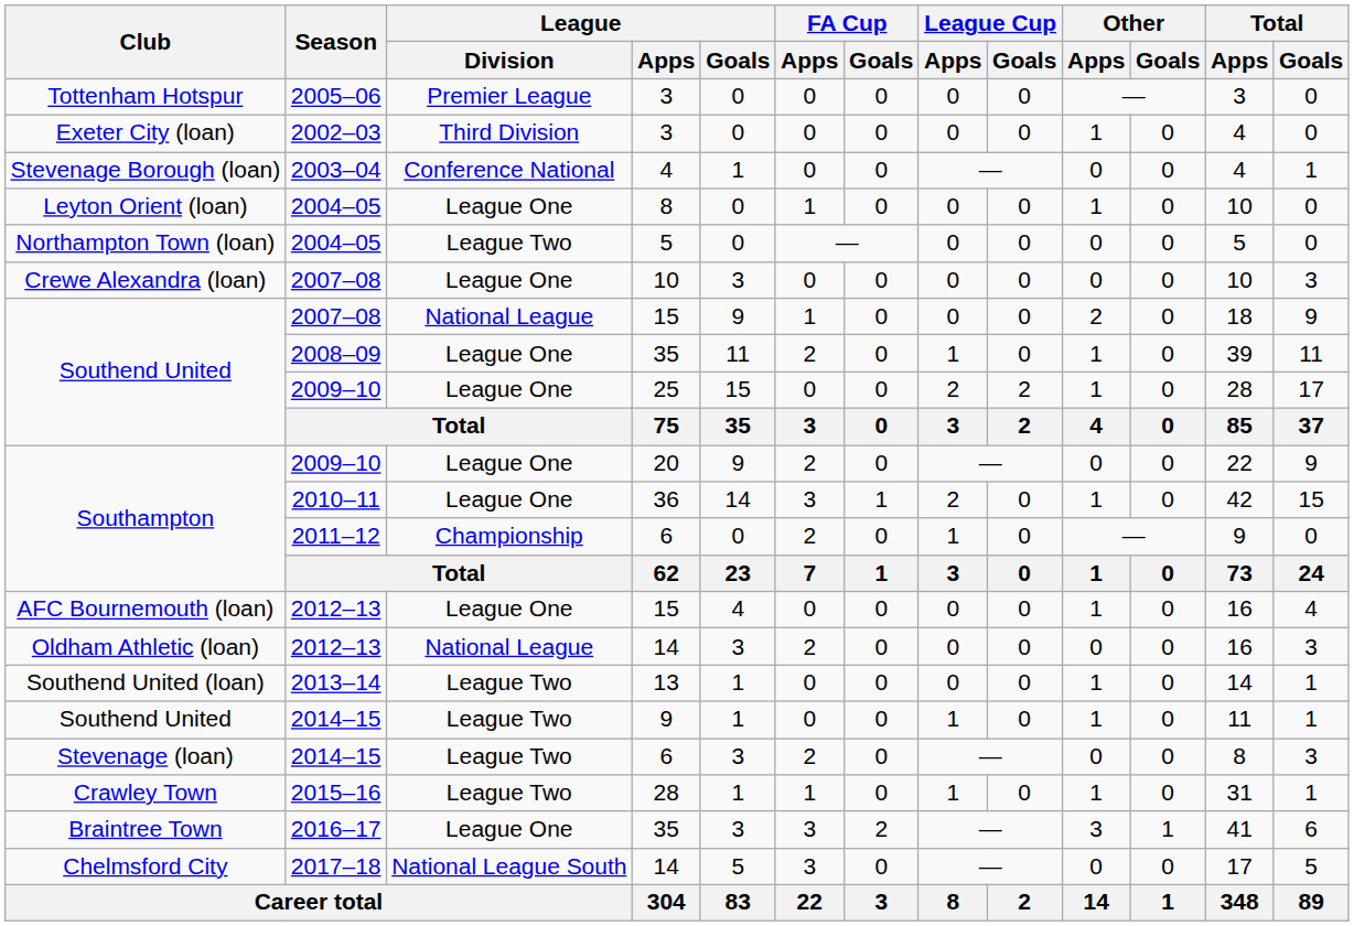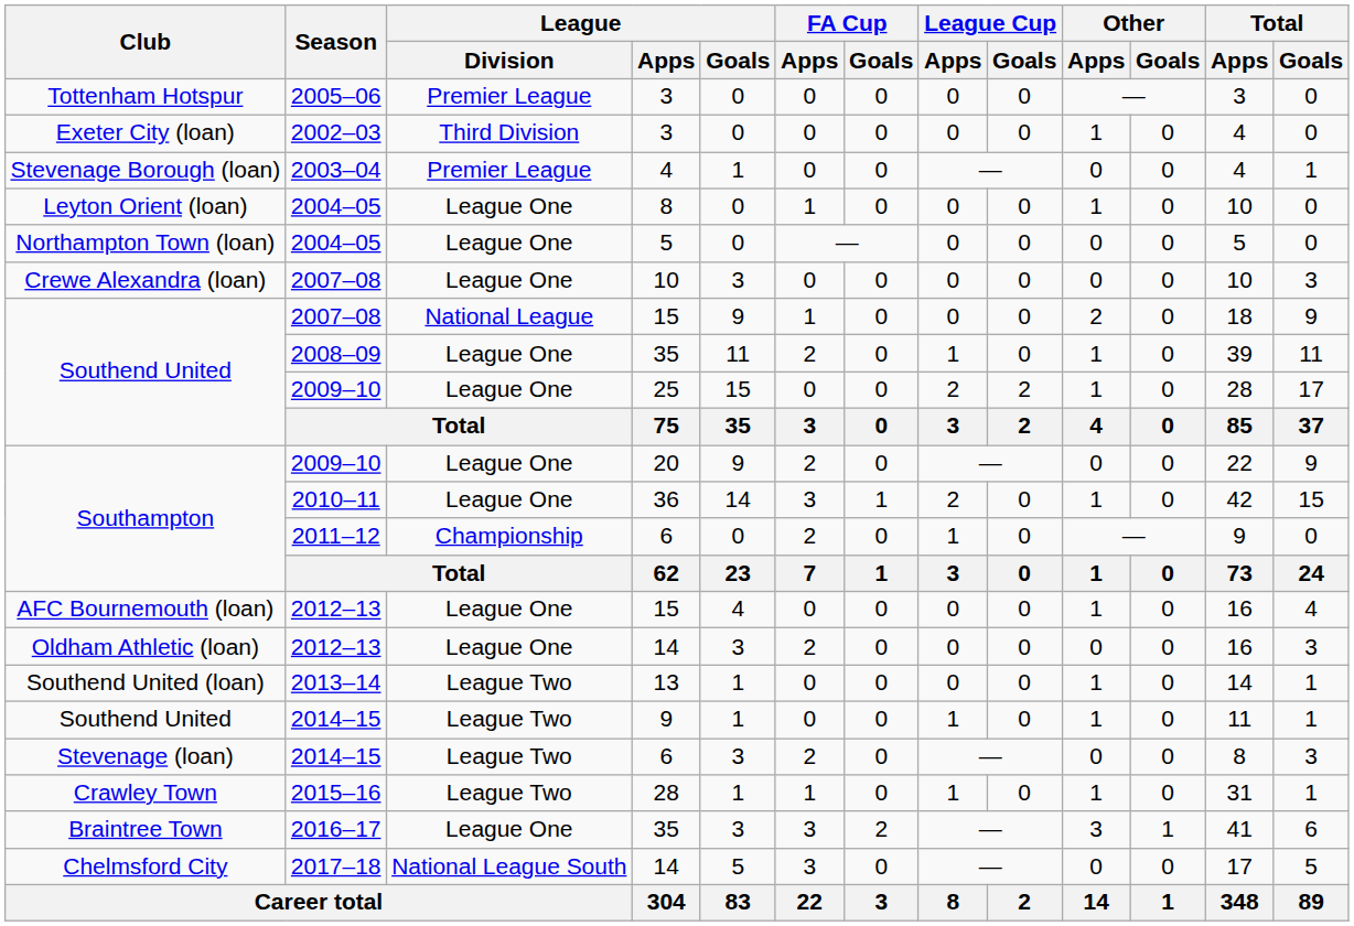 <table class="wikitable" style="text-align:center">
 <tr>
 <th rowspan="2">Club</th>
 <th rowspan="2">Season</th>
 <th colspan="3">League</th>
 <th colspan="2"><a href='#'>FA Cup</a></th>
 <th colspan="2"><a href='#'>League Cup</a></th>
 <th colspan="2">Other</th>
 <th colspan="2">Total</th>
 </tr>
 <tr>
 <th>Division</th>
 <th>Apps</th>
 <th>Goals</th>
 <th>Apps</th>
 <th>Goals</th>
 <th>Apps</th>
 <th>Goals</th>
 <th>Apps</th>
 <th>Goals</th>
 <th>Apps</th>
 <th>Goals</th>
 </tr>
 <tr>
 <td><a href='#'>Tottenham Hotspur</a></td>
 <td><a href='#'>2005–06</a></td>
 <td><a href='#'>Premier League</a></td>
 <td>3</td>
 <td>0</td>
 <td>0</td>
 <td>0</td>
 <td>0</td>
 <td>0</td>
 <td colspan="2">—</td>
 <td>3</td>
 <td>0</td>
 </tr>
 <tr>
 <td><a href='#'>Exeter City</a> (loan)</td>
 <td><a href='#'>2002–03</a></td>
 <td><a href='#'>Third Division</a></td>
 <td>3</td>
 <td>0</td>
 <td>0</td>
 <td>0</td>
 <td>0</td>
 <td>0</td>
 <td>1</td>
 <td>0</td>
 <td>4</td>
 <td>0</td>
 </tr>
 <tr>
 <td><a href='#'>Stevenage Borough</a> (loan)</td>
 <td><a href='#'>2003–04</a></td>
-<td><a href='#'>Conference National</a></td>
+<td><a href='#'>Premier League</a></td>
 <td>4</td>
 <td>1</td>
 <td>0</td>
 <td>0</td>
 <td colspan="2">—</td>
 <td>0</td>
 <td>0</td>
 <td>4</td>
 <td>1</td>
 </tr>
 <tr>
 <td><a href='#'>Leyton Orient</a> (loan)</td>
 <td><a href='#'>2004–05</a></td>
 <td>League One</td>
 <td>8</td>
 <td>0</td>
 <td>1</td>
 <td>0</td>
 <td>0</td>
 <td>0</td>
 <td>1</td>
 <td>0</td>
 <td>10</td>
 <td>0</td>
 </tr>
 <tr>
 <td><a href='#'>Northampton Town</a> (loan)</td>
 <td><a href='#'>2004–05</a></td>
-<td>League Two</td>
+<td>League One</td>
 <td>5</td>
 <td>0</td>
 <td colspan="2">—</td>
 <td>0</td>
 <td>0</td>
 <td>0</td>
 <td>0</td>
 <td>5</td>
 <td>0</td>
 </tr>
 <tr>
 <td><a href='#'>Crewe Alexandra</a> (loan)</td>
 <td><a href='#'>2007–08</a></td>
 <td>League One</td>
 <td>10</td>
 <td>3</td>
 <td>0</td>
 <td>0</td>
 <td>0</td>
 <td>0</td>
 <td>0</td>
 <td>0</td>
 <td>10</td>
 <td>3</td>
 </tr>
 <tr>
 <td rowspan="4"><a href='#'>Southend United</a></td>
 <td><a href='#'>2007–08</a></td>
 <td><a href='#'>National League</a></td>
 <td>15</td>
 <td>9</td>
 <td>1</td>
 <td>0</td>
 <td>0</td>
 <td>0</td>
 <td>2</td>
 <td>0</td>
 <td>18</td>
 <td>9</td>
 </tr>
 <tr>
 <td><a href='#'>2008–09</a></td>
 <td>League One</td>
 <td>35</td>
 <td>11</td>
 <td>2</td>
 <td>0</td>
 <td>1</td>
 <td>0</td>
 <td>1</td>
 <td>0</td>
 <td>39</td>
 <td>11</td>
 </tr>
 <tr>
 <td><a href='#'>2009–10</a></td>
 <td>League One</td>
 <td>25</td>
 <td>15</td>
 <td>0</td>
 <td>0</td>
 <td>2</td>
 <td>2</td>
 <td>1</td>
 <td>0</td>
 <td>28</td>
 <td>17</td>
 </tr>
 <tr>
 <th colspan="2">Total</th>
 <th>75</th>
 <th>35</th>
 <th>3</th>
 <th>0</th>
 <th>3</th>
 <th>2</th>
 <th>4</th>
 <th>0</th>
 <th>85</th>
 <th>37</th>
 </tr>
 <tr>
 <td rowspan="4"><a href='#'>Southampton</a></td>
 <td><a href='#'>2009–10</a></td>
 <td>League One</td>
 <td>20</td>
 <td>9</td>
 <td>2</td>
 <td>0</td>
 <td colspan="2">—</td>
 <td>0</td>
 <td>0</td>
 <td>22</td>
 <td>9</td>
 </tr>
 <tr>
 <td><a href='#'>2010–11</a></td>
 <td>League One</td>
 <td>36</td>
 <td>14</td>
 <td>3</td>
 <td>1</td>
 <td>2</td>
 <td>0</td>
 <td>1</td>
 <td>0</td>
 <td>42</td>
 <td>15</td>
 </tr>
 <tr>
 <td><a href='#'>2011–12</a></td>
 <td><a href='#'>Championship</a></td>
 <td>6</td>
 <td>0</td>
 <td>2</td>
 <td>0</td>
 <td>1</td>
 <td>0</td>
 <td colspan="2">—</td>
 <td>9</td>
 <td>0</td>
 </tr>
 <tr>
 <th colspan="2">Total</th>
 <th>62</th>
 <th>23</th>
 <th>7</th>
 <th>1</th>
 <th>3</th>
 <th>0</th>
 <th>1</th>
 <th>0</th>
 <th>73</th>
 <th>24</th>
 </tr>
 <tr>
 <td><a href='#'>AFC Bournemouth</a> (loan)</td>
 <td><a href='#'>2012–13</a></td>
 <td>League One</td>
 <td>15</td>
 <td>4</td>
 <td>0</td>
 <td>0</td>
 <td>0</td>
 <td>0</td>
 <td>1</td>
 <td>0</td>
 <td>16</td>
 <td>4</td>
 </tr>
 <tr>
 <td><a href='#'>Oldham Athletic</a> (loan)</td>
 <td><a href='#'>2012–13</a></td>
-<td><a href='#'>National League</a></td>
+<td>League One</td>
 <td>14</td>
 <td>3</td>
 <td>2</td>
 <td>0</td>
 <td>0</td>
 <td>0</td>
 <td>0</td>
 <td>0</td>
 <td>16</td>
 <td>3</td>
 </tr>
 <tr>
 <td>Southend United (loan)</td>
 <td><a href='#'>2013–14</a></td>
 <td>League Two</td>
 <td>13</td>
 <td>1</td>
 <td>0</td>
 <td>0</td>
 <td>0</td>
 <td>0</td>
 <td>1</td>
 <td>0</td>
 <td>14</td>
 <td>1</td>
 </tr>
 <tr>
 <td>Southend United</td>
 <td><a href='#'>2014–15</a></td>
 <td>League Two</td>
 <td>9</td>
 <td>1</td>
 <td>0</td>
 <td>0</td>
 <td>1</td>
 <td>0</td>
 <td>1</td>
 <td>0</td>
 <td>11</td>
 <td>1</td>
 </tr>
 <tr>
 <td><a href='#'>Stevenage</a> (loan)</td>
 <td><a href='#'>2014–15</a></td>
 <td>League Two</td>
 <td>6</td>
 <td>3</td>
 <td>2</td>
 <td>0</td>
 <td colspan="2">—</td>
 <td>0</td>
 <td>0</td>
 <td>8</td>
 <td>3</td>
 </tr>
 <tr>
 <td><a href='#'>Crawley Town</a></td>
 <td><a href='#'>2015–16</a></td>
 <td>League Two</td>
 <td>28</td>
 <td>1</td>
 <td>1</td>
 <td>0</td>
 <td>1</td>
 <td>0</td>
 <td>1</td>
 <td>0</td>
 <td>31</td>
 <td>1</td>
 </tr>
 <tr>
 <td><a href='#'>Braintree Town</a></td>
 <td><a href='#'>2016–17</a></td>
 <td>League One</td>
 <td>35</td>
 <td>3</td>
 <td>3</td>
 <td>2</td>
 <td colspan="2">—</td>
 <td>3</td>
 <td>1</td>
 <td>41</td>
 <td>6</td>
 </tr>
 <tr>
 <td><a href='#'>Chelmsford City</a></td>
 <td><a href='#'>2017–18</a></td>
 <td><a href='#'>National League South</a></td>
 <td>14</td>
 <td>5</td>
 <td>3</td>
 <td>0</td>
 <td colspan="2">—</td>
 <td>0</td>
 <td>0</td>
 <td>17</td>
 <td>5</td>
 </tr>
 <tr>
 <th colspan="3">Career total</th>
 <th>304</th>
 <th>83</th>
 <th>22</th>
 <th>3</th>
 <th>8</th>
 <th>2</th>
 <th>14</th>
 <th>1</th>
 <th>348</th>
 <th>89</th>
 </tr>
 </table>
